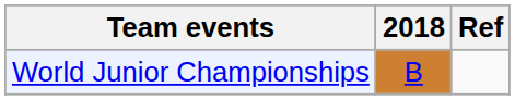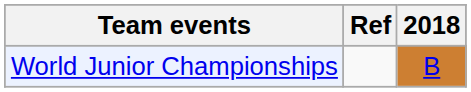 <table class="wikitable" style="font-size: 90%; text-align:center">
 <tr>
 <th>Team events</th>
+<th>Ref</th>
 <th>2018</th>
-<th>Ref</th>
 </tr>
 <tr>
 <td bgcolor="#ECF2FF"; align="left"><a href='#'>World Junior Championships</a></td>
+<td></td>
 <td bgcolor=CD7F32><a href='#'>B</a></td>
-<td></td>
 </tr>
 </table>
